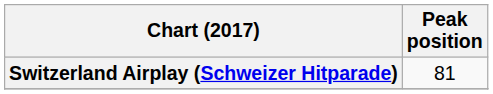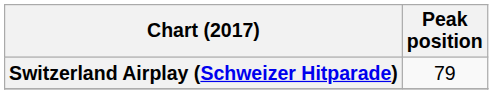 <table class="wikitable plainrowheaders sortable" style="text-align:center">
 <tr>
 <th>Chart (2017)</th>
 <th>Peak<br>position</th>
 </tr>
 <tr>
 <th scope="row">Switzerland Airplay (<a href='#'>Schweizer Hitparade</a>)</th>
-<td>81</td>
+<td>79</td>
 </tr>
 <tr>
 </tr>
 <tr>
 </tr>
 <tr>
 </tr>
 <tr>
 </tr>
 <tr>
 </tr>
 </table>
